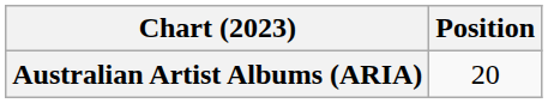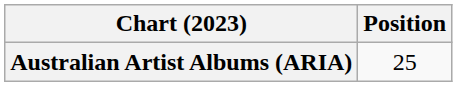 <table class="wikitable sortable plainrowheaders" style="text-align:center">
 <tr>
 <th scope="col">Chart (2023)</th>
 <th scope="col">Position</th>
 </tr>
 <tr>
 <th scope="row">Australian Artist Albums (ARIA)</th>
-<td>20</td>
+<td>25</td>
 </tr>
 </table>
